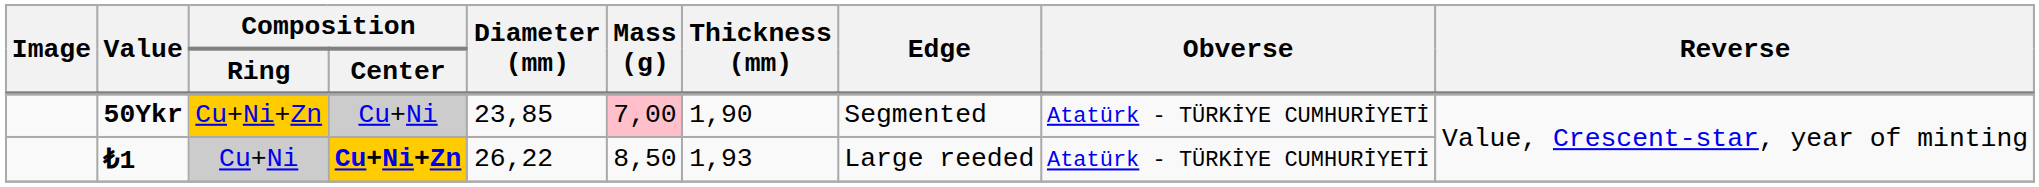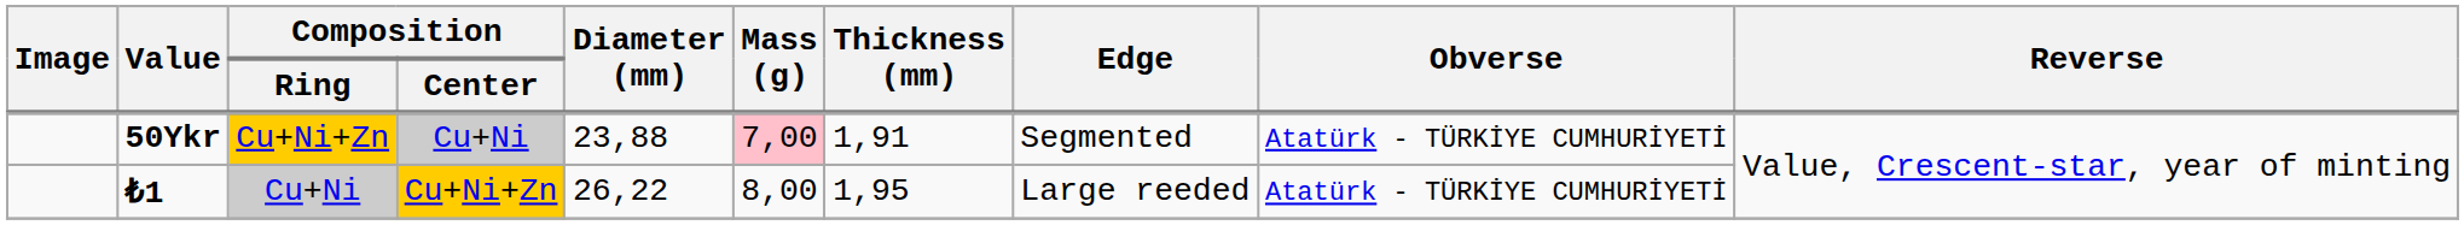 <table class="wikitable" style="margin:auto;">
 <tr style="text-align:center; border-bottom:2px solid gray;" bgcolor="lightsteelblue">
 <th rowspan="2">Image</th>
 <th rowspan="2">Value</th>
 <th colspan="2">Composition</th>
 <th rowspan="2">Diameter<br>(mm)</th>
 <th rowspan="2">Mass<br>(g)</th>
 <th rowspan="2">Thickness<br>(mm)</th>
 <th rowspan="2">Edge</th>
 <th rowspan="2">Obverse</th>
 <th rowspan="2">Reverse</th>
 </tr>
 <tr style="text-align:center; border-bottom:2px solid gray;" bgcolor="lightsteelblue">
 <th>Ring</th>
 <th>Center</th>
 </tr>
 <tr bgcolor="#efefef">
 </tr>
 <tr>
 <td align="left"></td>
 <td align="left"><strong>50Ykr</strong></td>
 <td align="center" bgcolor="#FFCC00"><a href='#'>Cu</a>+<a href='#'>Ni</a>+<a href='#'>Zn</a></td>
 <td align="center" bgcolor="#CCCCCC"><a href='#'>Cu</a>+<a href='#'>Ni</a></td>
-<td align="left">23,85</td>
+<td align="left">23,88</td>
 <td align="left" style="background: pink;">7,00</td>
-<td align="left">1,90</td>
+<td align="left">1,91</td>
 <td align="left">Segmented</td>
 <td align="left"><small><a href='#'>Atatürk</a> - TÜRKİYE CUMHURİYETİ</small></td>
 <td rowspan="2">Value, <a href='#'>Crescent-star</a>, year of minting</td>
 </tr>
 <tr>
 <td align="left"></td>
 <td align="left"><strong>₺1</strong></td>
 <td align="center" bgcolor="#CCCCCC"><a href='#'>Cu</a>+<a href='#'>Ni</a></td>
-<td align="center" bgcolor="#FFCC00"><strong><a href='#'>Cu</a>+<a href='#'>Ni</a>+<a href='#'>Zn</a></strong></td>
+<td align="center" bgcolor="#FFCC00"><a href='#'>Cu</a>+<a href='#'>Ni</a>+<a href='#'>Zn</a></td>
 <td align="left">26,22</td>
-<td align="left">8,50</td>
-<td align="left">1,93</td>
+<td align="left">8,00</td>
+<td align="left">1,95</td>
 <td align="left">Large reeded</td>
 <td align="left"><small><a href='#'>Atatürk</a> - TÜRKİYE CUMHURİYETİ</small></td>
 </tr>
 <tr>
 </tr>
 </table>
